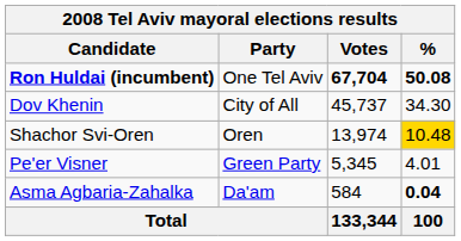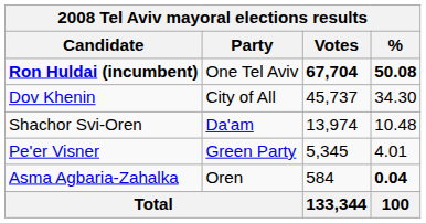 <table class="wikitable sortable">
 <tr>
 <th colspan=4><strong>2008 Tel Aviv mayoral elections results</strong></th>
 </tr>
 <tr>
 <th>Candidate</th>
 <th>Party</th>
 <th>Votes</th>
 <th>%</th>
 </tr>
 <tr>
 <td><strong><a href='#'>Ron Huldai</a> (incumbent)</strong></td>
 <td>One Tel Aviv</td>
 <td><strong>67,704</strong></td>
 <td><strong>50.08</strong></td>
 </tr>
 <tr>
 <td><a href='#'>Dov Khenin</a></td>
 <td>City of All</td>
 <td>45,737</td>
 <td>34.30</td>
 </tr>
 <tr>
 <td>Shachor Svi-Oren</td>
-<td>Oren</td>
+<td><a href='#'>Da'am</a></td>
 <td>13,974</td>
-<td style="background: gold;">10.48</td>
+<td>10.48</td>
 </tr>
 <tr>
 <td><a href='#'>Pe'er Visner</a></td>
 <td><a href='#'>Green Party</a></td>
 <td>5,345</td>
 <td>4.01</td>
 </tr>
 <tr>
 <td><a href='#'>Asma Agbaria-Zahalka</a></td>
-<td><a href='#'>Da'am</a></td>
+<td>Oren</td>
 <td>584</td>
 <td><strong>0.04</strong></td>
 </tr>
 <tr>
 <th colspan=2>Total</th>
 <th>133,344</th>
 <th>100</th>
 </tr>
 </table>
